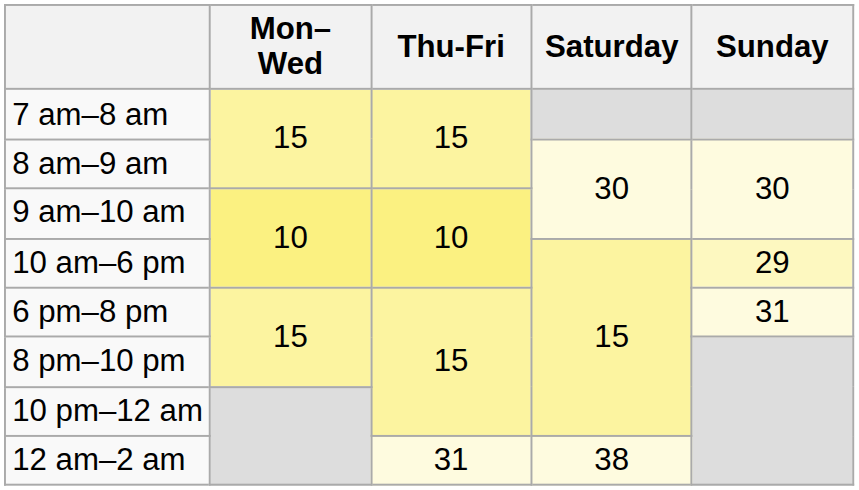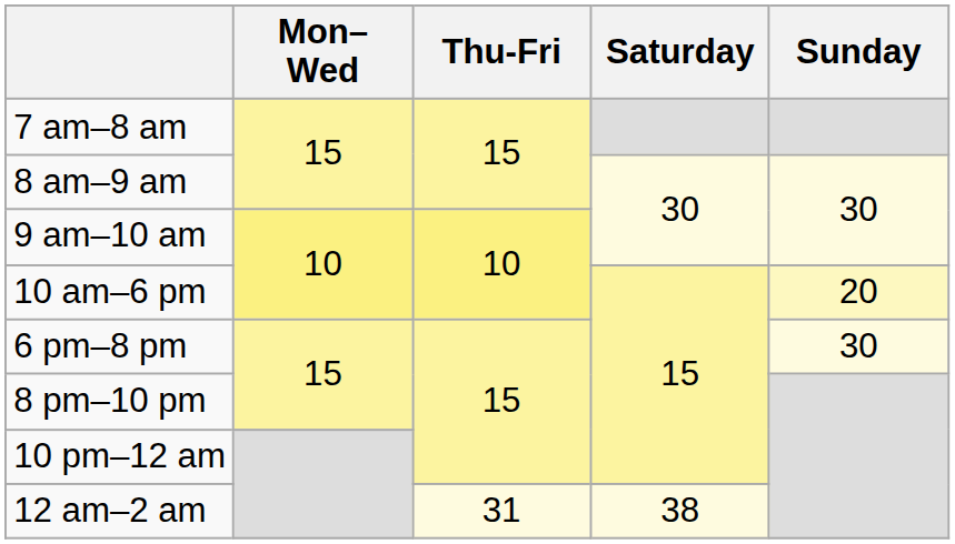 <table class="wikitable">
 <tr>
 <th></th>
 <th style="width:75px;">Mon–Wed</th>
 <th style="width:75px;">Thu-Fri</th>
 <th style="width:75px;">Saturday</th>
 <th style="width:75px;">Sunday</th>
 </tr>
 <tr>
 <td>7 am–8 am</td>
 <td rowspan="2" style="background:#FCF4A0; text-align:center;">15</td>
 <td rowspan=2 style="background:#FCF4A0; text-align:center;">15</td>
 <td style="background:#DDDDDD; text-align:center;"></td>
 <td style="background:#DDDDDD; text-align:center;"></td>
 </tr>
 <tr>
 <td>8 am–9 am</td>
 <td rowspan="2" style="background:#FEFBDF; text-align:center;">30</td>
 <td rowspan=2 style="background:#FEFBDF; text-align:center;">30</td>
 </tr>
 <tr>
 <td>9 am–10 am</td>
 <td rowspan="2" style="background:#FBF181; text-align:center;">10</td>
 <td rowspan=2 style="background:#FBF181; text-align:center;">10</td>
 </tr>
 <tr>
 <td>10 am–6 pm</td>
 <td rowspan="4" style="background:#FCF4A0;  text-align:center;">15</td>
-<td rowspan=1 style="background:#FDF8C0; text-align:center;">29</td>
+<td rowspan=1 style="background:#FDF8C0; text-align:center;">20</td>
 </tr>
 <tr>
 <td>6 pm–8 pm</td>
 <td rowspan="2" style="background:#FCF4A0;  text-align:center;">15</td>
 <td rowspan=3 style="background:#FCF4A0;  text-align:center;">15</td>
-<td style="background:#FEFBDF; text-align:center;">31</td>
+<td style="background:#FEFBDF; text-align:center;">30</td>
 </tr>
 <tr>
 <td>8 pm–10 pm</td>
 <td rowspan="3" style="background:#DDDDDD; text-align:center;"></td>
 </tr>
 <tr>
 <td>10 pm–12 am</td>
 <td rowspan="2" style="background:#DDDDDD; text-align:center;"></td>
 </tr>
 <tr>
 <td>12 am–2 am</td>
 <td rowspan="1" style="background:#FEFBDF; text-align:center;">31</td>
 <td rowspan=1 style="background:#FEFBDF; text-align:center;">38</td>
 </tr>
 </table>
